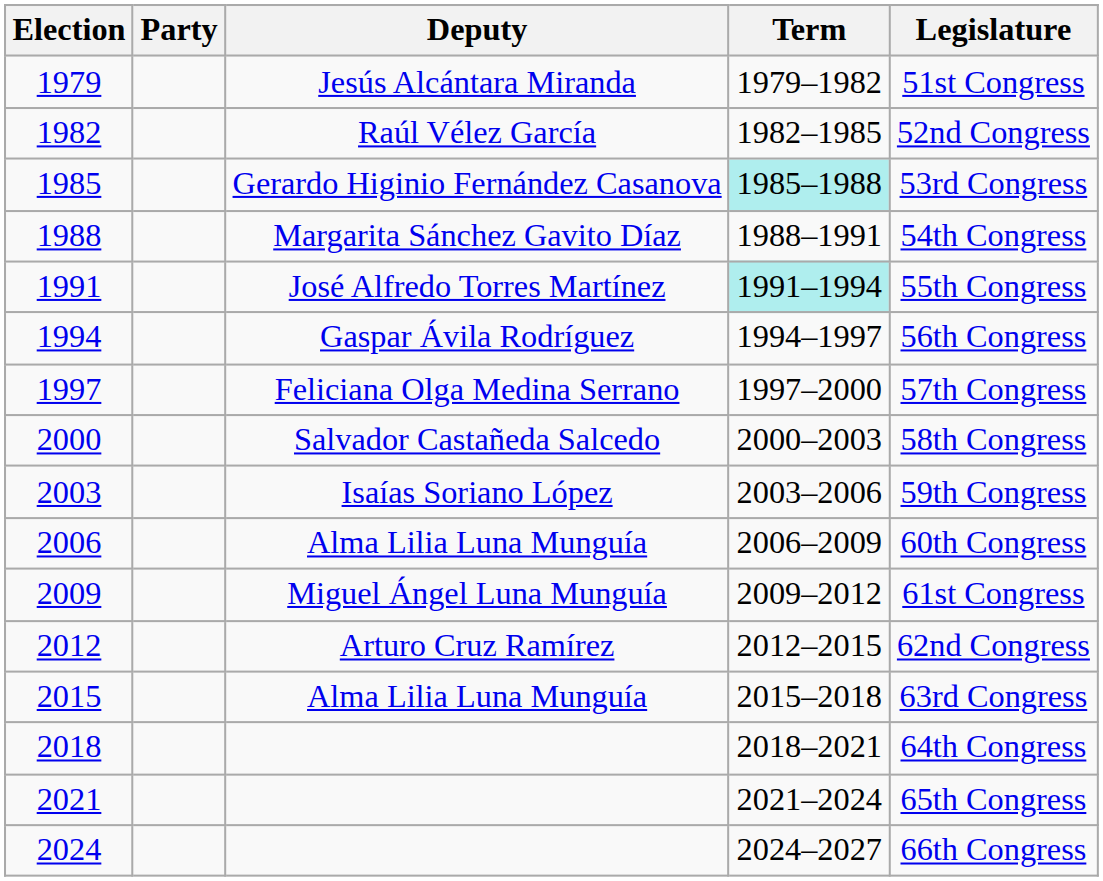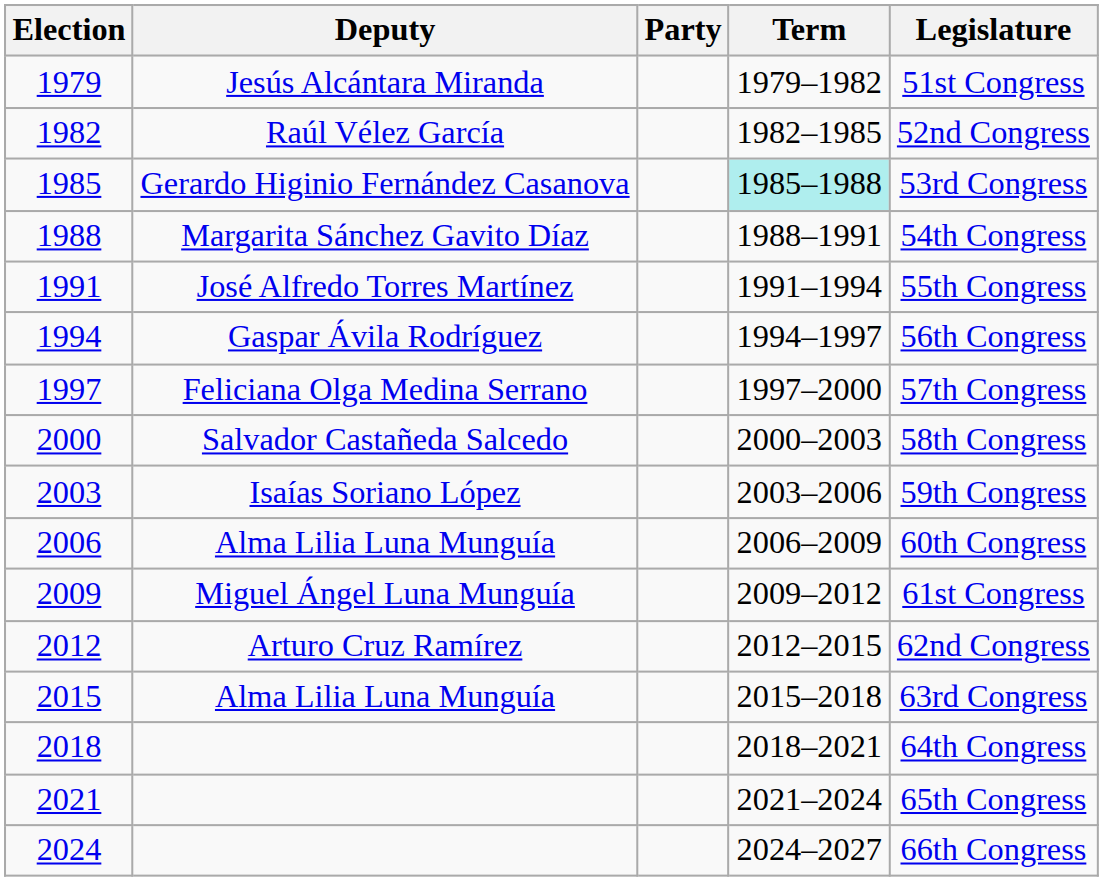 <table class="wikitable sortable" style="text-align: center">
 <tr>
 <th>Election</th>
+<th class="unsortable">Deputy</th>
 <th class="unsortable">Party</th>
-<th class="unsortable">Deputy</th>
 <th class="unsortable">Term</th>
 <th class="unsortable">Legislature</th>
 </tr>
 <tr>
 <td><a href='#'>1979</a></td>
+<td><a href='#'>Jesús Alcántara Miranda</a></td>
 <td></td>
-<td><a href='#'>Jesús Alcántara Miranda</a></td>
 <td>1979–1982</td>
 <td><a href='#'>51st Congress</a></td>
 </tr>
 <tr>
 <td><a href='#'>1982</a></td>
+<td><a href='#'>Raúl Vélez García</a></td>
 <td></td>
-<td><a href='#'>Raúl Vélez García</a></td>
 <td>1982–1985</td>
 <td><a href='#'>52nd Congress</a></td>
 </tr>
 <tr>
 <td><a href='#'>1985</a></td>
+<td><a href='#'>Gerardo Higinio Fernández Casanova</a></td>
 <td></td>
-<td><a href='#'>Gerardo Higinio Fernández Casanova</a></td>
 <td style="background: paleturquoise;">1985–1988</td>
 <td><a href='#'>53rd Congress</a></td>
 </tr>
 <tr>
 <td><a href='#'>1988</a></td>
+<td><a href='#'>Margarita Sánchez Gavito Díaz</a></td>
 <td></td>
-<td><a href='#'>Margarita Sánchez Gavito Díaz</a></td>
 <td>1988–1991</td>
 <td><a href='#'>54th Congress</a></td>
 </tr>
 <tr>
 <td><a href='#'>1991</a></td>
+<td><a href='#'>José Alfredo Torres Martínez</a></td>
 <td></td>
-<td><a href='#'>José Alfredo Torres Martínez</a></td>
-<td style="background: paleturquoise;">1991–1994</td>
+<td>1991–1994</td>
 <td><a href='#'>55th Congress</a></td>
 </tr>
 <tr>
 <td><a href='#'>1994</a></td>
+<td><a href='#'>Gaspar Ávila Rodríguez</a></td>
 <td></td>
-<td><a href='#'>Gaspar Ávila Rodríguez</a></td>
 <td>1994–1997</td>
 <td><a href='#'>56th Congress</a></td>
 </tr>
 <tr>
 <td><a href='#'>1997</a></td>
+<td><a href='#'>Feliciana Olga Medina Serrano</a></td>
 <td></td>
-<td><a href='#'>Feliciana Olga Medina Serrano</a></td>
 <td>1997–2000</td>
 <td><a href='#'>57th Congress</a></td>
 </tr>
 <tr>
 <td><a href='#'>2000</a></td>
+<td><a href='#'>Salvador Castañeda Salcedo</a></td>
 <td></td>
-<td><a href='#'>Salvador Castañeda Salcedo</a></td>
 <td>2000–2003</td>
 <td><a href='#'>58th Congress</a></td>
 </tr>
 <tr>
 <td><a href='#'>2003</a></td>
+<td><a href='#'>Isaías Soriano López</a></td>
 <td></td>
-<td><a href='#'>Isaías Soriano López</a></td>
 <td>2003–2006</td>
 <td><a href='#'>59th Congress</a></td>
 </tr>
 <tr>
 <td><a href='#'>2006</a></td>
+<td><a href='#'>Alma Lilia Luna Munguía</a></td>
 <td></td>
-<td><a href='#'>Alma Lilia Luna Munguía</a></td>
 <td>2006–2009</td>
 <td><a href='#'>60th Congress</a></td>
 </tr>
 <tr>
 <td><a href='#'>2009</a></td>
+<td><a href='#'>Miguel Ángel Luna Munguía</a></td>
 <td></td>
-<td><a href='#'>Miguel Ángel Luna Munguía</a></td>
 <td>2009–2012</td>
 <td><a href='#'>61st Congress</a></td>
 </tr>
 <tr>
 <td><a href='#'>2012</a></td>
+<td><a href='#'>Arturo Cruz Ramírez</a></td>
 <td></td>
-<td><a href='#'>Arturo Cruz Ramírez</a></td>
 <td>2012–2015</td>
 <td><a href='#'>62nd Congress</a></td>
 </tr>
 <tr>
 <td><a href='#'>2015</a></td>
+<td><a href='#'>Alma Lilia Luna Munguía</a></td>
 <td></td>
-<td><a href='#'>Alma Lilia Luna Munguía</a></td>
 <td>2015–2018</td>
 <td><a href='#'>63rd Congress</a></td>
 </tr>
 <tr>
 <td><a href='#'>2018</a></td>
 <td></td>
 <td></td>
 <td>2018–2021</td>
 <td><a href='#'>64th Congress</a></td>
 </tr>
 <tr>
 <td><a href='#'>2021</a></td>
 <td></td>
 <td></td>
 <td>2021–2024</td>
 <td><a href='#'>65th Congress</a></td>
 </tr>
 <tr>
 <td><a href='#'>2024</a></td>
 <td></td>
 <td></td>
 <td>2024–2027</td>
 <td><a href='#'>66th Congress</a></td>
 </tr>
 </table>
